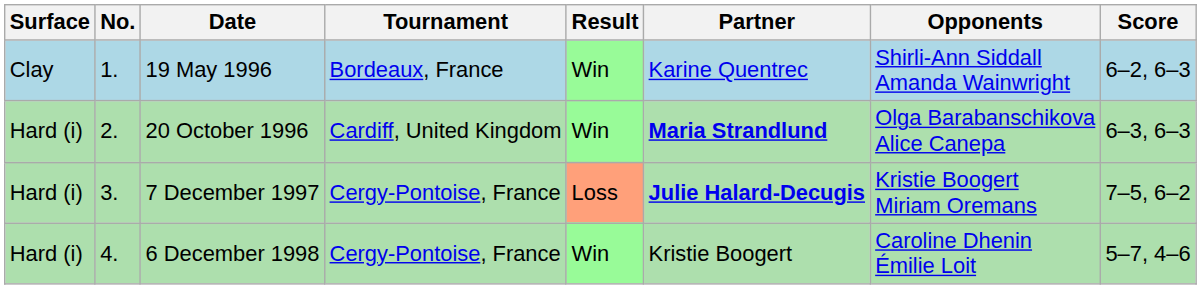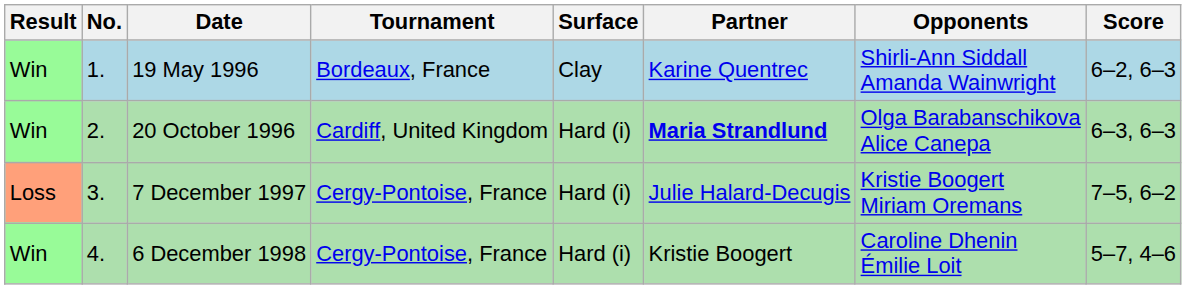 <table class="sortable wikitable" style="font-size:97%;">
 <tr>
-<th>Surface</th>
+<th style="width:40px">Result</th>
 <th>No.</th>
 <th>Date</th>
 <th>Tournament</th>
-<th style="width:40px">Result</th>
+<th>Surface</th>
 <th>Partner</th>
 <th>Opponents</th>
 <th class="unsortable">Score</th>
 </tr>
 <tr bgcolor="lightblue">
-<td>Clay</td>
+<td style="background:#98fb98;">Win</td>
 <td>1.</td>
 <td>19 May 1996</td>
 <td><a href='#'>Bordeaux</a>, France</td>
-<td style="background:#98fb98;">Win</td>
+<td>Clay</td>
 <td> <a href='#'>Karine Quentrec</a></td>
 <td> <a href='#'>Shirli-Ann Siddall</a> <br>  <a href='#'>Amanda Wainwright</a></td>
 <td>6–2, 6–3</td>
 </tr>
 <tr style="background:#addfad;">
-<td>Hard (i)</td>
+<td style="background:#98fb98;">Win</td>
 <td>2.</td>
 <td>20 October 1996</td>
 <td><a href='#'>Cardiff</a>, United Kingdom</td>
-<td style="background:#98fb98;">Win</td>
+<td>Hard (i)</td>
 <td><strong> <a href='#'>Maria Strandlund</a></strong></td>
 <td> <a href='#'>Olga Barabanschikova</a> <br>  <a href='#'>Alice Canepa</a></td>
 <td>6–3, 6–3</td>
 </tr>
 <tr style="background:#addfad;">
-<td>Hard (i)</td>
+<td style="background:#ffa07a;">Loss</td>
 <td>3.</td>
 <td>7 December 1997</td>
 <td><a href='#'>Cergy-Pontoise</a>, France</td>
-<td style="background:#ffa07a;">Loss</td>
-<td><strong> <a href='#'>Julie Halard-Decugis</a></strong></td>
+<td>Hard (i)</td>
+<td> <a href='#'>Julie Halard-Decugis</a></td>
 <td> <a href='#'>Kristie Boogert</a> <br>  <a href='#'>Miriam Oremans</a></td>
 <td>7–5, 6–2</td>
 </tr>
 <tr style="background:#addfad;">
-<td>Hard (i)</td>
+<td style="background:#98fb98;">Win</td>
 <td>4.</td>
 <td>6 December 1998</td>
 <td><a href='#'>Cergy-Pontoise</a>, France</td>
-<td style="background:#98fb98;">Win</td>
+<td>Hard (i)</td>
 <td> Kristie Boogert</td>
 <td> <a href='#'>Caroline Dhenin</a> <br>  <a href='#'>Émilie Loit</a></td>
 <td>5–7, 4–6</td>
 </tr>
 </table>
